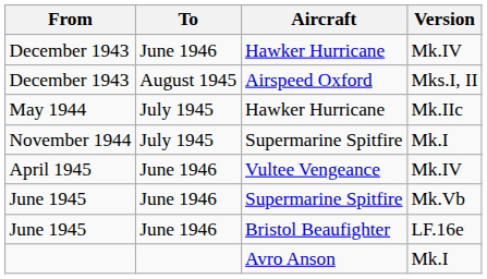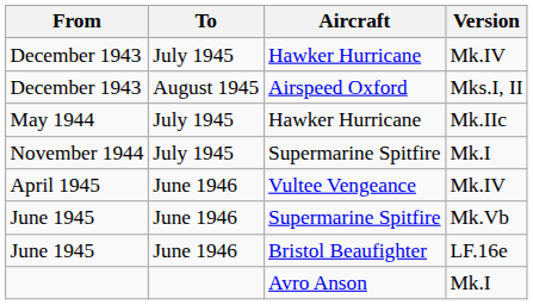 <table class="wikitable">
 <tr>
 <th>From</th>
 <th>To</th>
 <th>Aircraft</th>
 <th>Version</th>
 </tr>
 <tr>
 <td>December 1943</td>
-<td>June 1946</td>
+<td>July 1945</td>
 <td><a href='#'>Hawker Hurricane</a></td>
 <td>Mk.IV</td>
 </tr>
 <tr>
 <td>December 1943</td>
 <td>August 1945</td>
 <td><a href='#'>Airspeed Oxford</a></td>
 <td>Mks.I, II</td>
 </tr>
 <tr>
 <td>May 1944</td>
 <td>July 1945</td>
 <td>Hawker Hurricane</td>
 <td>Mk.IIc</td>
 </tr>
 <tr>
 <td>November 1944</td>
 <td>July 1945</td>
 <td>Supermarine Spitfire</td>
 <td>Mk.I</td>
 </tr>
 <tr>
 <td>April 1945</td>
 <td>June 1946</td>
 <td><a href='#'>Vultee Vengeance</a></td>
 <td>Mk.IV</td>
 </tr>
 <tr>
 <td>June 1945</td>
 <td>June 1946</td>
 <td><a href='#'>Supermarine Spitfire</a></td>
 <td>Mk.Vb</td>
 </tr>
 <tr>
 <td>June 1945</td>
 <td>June 1946</td>
 <td><a href='#'>Bristol Beaufighter</a></td>
 <td>LF.16e</td>
 </tr>
 <tr>
 <td></td>
 <td></td>
 <td><a href='#'>Avro Anson</a></td>
 <td>Mk.I</td>
 </tr>
 </table>
